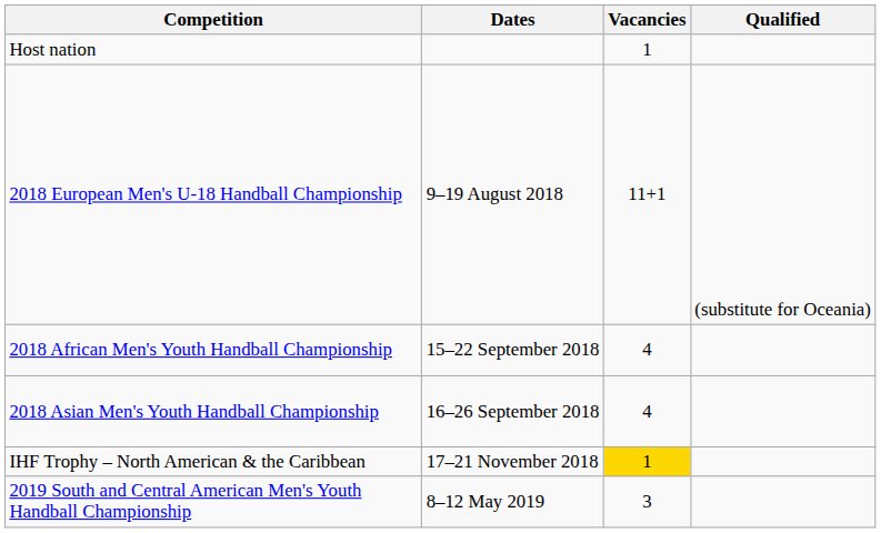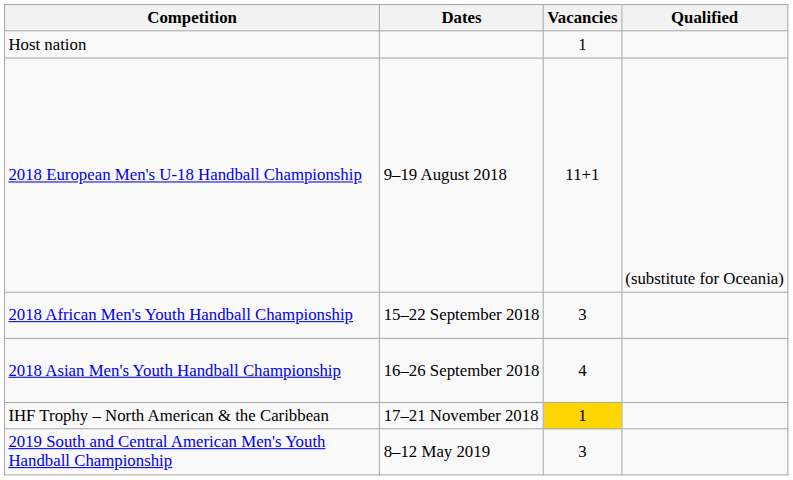 <table class="wikitable">
 <tr>
 <th width=350>Competition</th>
 <th>Dates</th>
 <th>Vacancies</th>
 <th>Qualified</th>
 </tr>
 <tr>
 <td>Host nation</td>
 <td></td>
 <td align="center">1</td>
 <td></td>
 </tr>
 <tr>
 <td><a href='#'>2018 European Men's U-18 Handball Championship</a></td>
 <td>9–19 August 2018</td>
 <td align="center">11+1</td>
 <td><br><br><br><br><br><br><br><br><br><br><br> (substitute for Oceania)</td>
 </tr>
 <tr>
 <td><a href='#'>2018 African Men's Youth Handball Championship</a></td>
 <td>15–22 September 2018</td>
-<td align="center">4</td>
+<td align="center">3</td>
 <td><br><br></td>
 </tr>
 <tr>
 <td><a href='#'>2018 Asian Men's Youth Handball Championship</a></td>
 <td>16–26 September 2018</td>
 <td align="center">4</td>
 <td><br><br><br></td>
 </tr>
 <tr>
 <td>IHF Trophy – North American & the Caribbean</td>
 <td>17–21 November 2018</td>
 <td align="center" style="background: gold;">1</td>
 <td></td>
 </tr>
 <tr>
 <td><a href='#'>2019 South and Central American Men's Youth Handball Championship</a></td>
 <td>8–12 May 2019</td>
 <td align="center">3</td>
 <td><br><br></td>
 </tr>
 </table>
